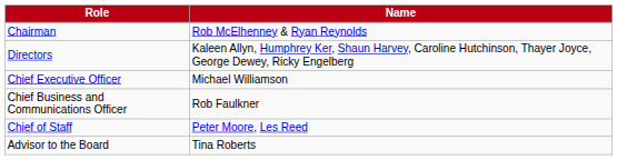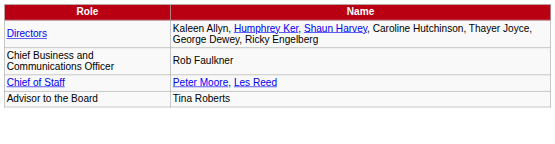 <table class="wikitable" |>
 <tr>
 <th style="background:#b90013;color:white">Role</th>
 <th style="background:#b90013;color:white">Name</th>
 </tr>
 <tr>
-<td><a href='#'>Chairman</a></td>
-<td><a href='#'>Rob McElhenney</a> & <a href='#'>Ryan Reynolds</a></td>
-</tr>
-<tr>
 <td><a href='#'>Directors</a></td>
 <td>Kaleen Allyn, <a href='#'>Humphrey Ker</a>, <a href='#'>Shaun Harvey</a>, Caroline Hutchinson, Thayer Joyce, George Dewey, Ricky Engelberg</td>
-</tr>
-<tr>
-<td><a href='#'>Chief Executive Officer</a></td>
-<td>Michael Williamson</td>
 </tr>
 <tr>
 <td>Chief Business and Communications Officer</td>
 <td>Rob Faulkner</td>
 </tr>
 <tr>
 <td><a href='#'>Chief of Staff</a></td>
 <td><a href='#'>Peter Moore</a>, <a href='#'>Les Reed</a></td>
 </tr>
 <tr>
 <td>Advisor to the Board</td>
 <td>Tina Roberts</td>
 </tr>
 </table>
